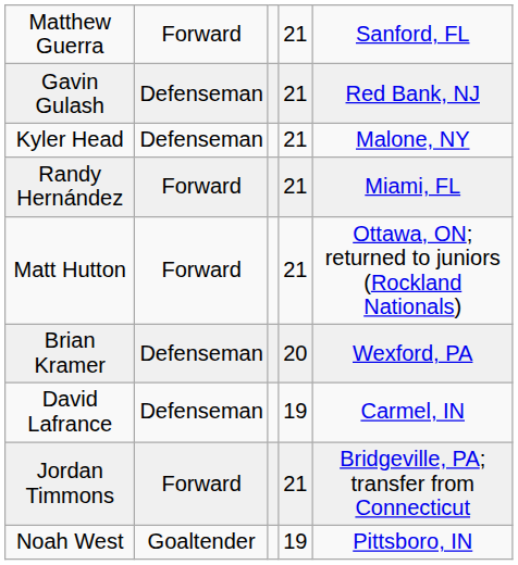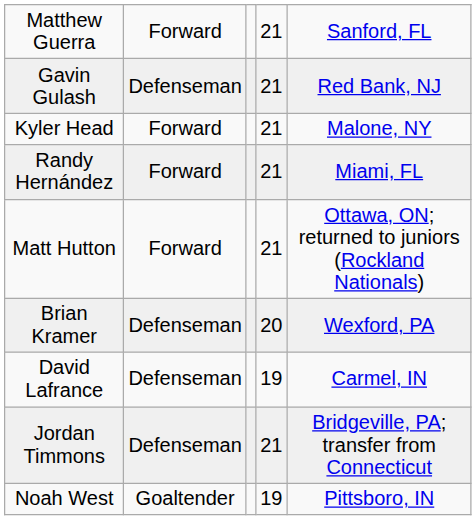 <table class="wikitable" width="60%">
 <tr align="center" bgcolor="">
 <td>Matthew Guerra</td>
 <td>Forward</td>
 <td></td>
 <td>21</td>
 <td><a href='#'>Sanford, FL</a></td>
 </tr>
 <tr align="center" bgcolor="f0f0f0">
 <td>Gavin Gulash</td>
 <td>Defenseman</td>
 <td></td>
 <td>21</td>
 <td><a href='#'>Red Bank, NJ</a></td>
 </tr>
 <tr align="center" bgcolor="">
 <td>Kyler Head</td>
-<td>Defenseman</td>
+<td>Forward</td>
 <td></td>
 <td>21</td>
 <td><a href='#'>Malone, NY</a></td>
 </tr>
 <tr align="center" bgcolor="f0f0f0">
 <td>Randy Hernández</td>
 <td>Forward</td>
 <td></td>
 <td>21</td>
 <td><a href='#'>Miami, FL</a></td>
 </tr>
 <tr align="center" bgcolor="">
 <td>Matt Hutton</td>
 <td>Forward</td>
 <td></td>
 <td>21</td>
 <td><a href='#'>Ottawa, ON</a>; returned to juniors (<a href='#'>Rockland Nationals</a>)</td>
 </tr>
 <tr align="center" bgcolor="f0f0f0">
 <td>Brian Kramer</td>
 <td>Defenseman</td>
 <td></td>
 <td>20</td>
 <td><a href='#'>Wexford, PA</a></td>
 </tr>
 <tr align="center" bgcolor="">
 <td>David Lafrance</td>
 <td>Defenseman</td>
 <td></td>
 <td>19</td>
 <td><a href='#'>Carmel, IN</a></td>
 </tr>
 <tr align="center" bgcolor="f0f0f0">
 <td>Jordan Timmons</td>
-<td>Forward</td>
+<td>Defenseman</td>
 <td></td>
 <td>21</td>
 <td><a href='#'>Bridgeville, PA</a>; transfer from <a href='#'>Connecticut</a></td>
 </tr>
 <tr align="center" bgcolor="">
 <td>Noah West</td>
 <td>Goaltender</td>
 <td></td>
 <td>19</td>
 <td><a href='#'>Pittsboro, IN</a></td>
 </tr>
 </table>
